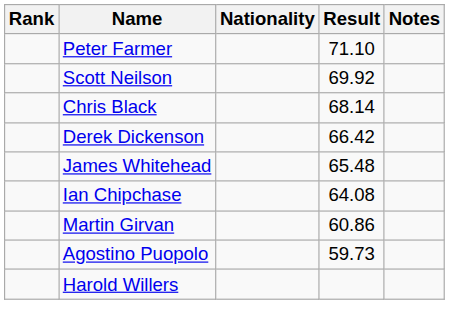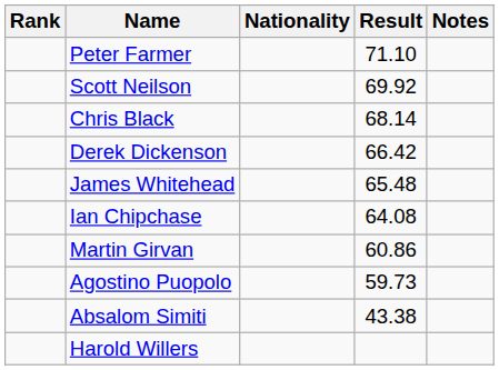 <table class="wikitable sortable" style=" text-align:center">
 <tr>
 <th>Rank</th>
 <th>Name</th>
 <th>Nationality</th>
 <th>Result</th>
 <th>Notes</th>
 </tr>
 <tr>
 <td></td>
 <td align=left><a href='#'>Peter Farmer</a></td>
 <td align=left></td>
 <td>71.10</td>
 <td></td>
 </tr>
 <tr>
 <td></td>
 <td align=left><a href='#'>Scott Neilson</a></td>
 <td align=left></td>
 <td>69.92</td>
 <td></td>
 </tr>
 <tr>
 <td></td>
 <td align=left><a href='#'>Chris Black</a></td>
 <td align=left></td>
 <td>68.14</td>
 <td></td>
 </tr>
 <tr>
 <td></td>
 <td align=left><a href='#'>Derek Dickenson</a></td>
 <td align=left></td>
 <td>66.42</td>
 <td></td>
 </tr>
 <tr>
 <td></td>
 <td align=left><a href='#'>James Whitehead</a></td>
 <td align=left></td>
 <td>65.48</td>
 <td></td>
 </tr>
 <tr>
 <td></td>
 <td align=left><a href='#'>Ian Chipchase</a></td>
 <td align=left></td>
 <td>64.08</td>
 <td></td>
 </tr>
 <tr>
 <td></td>
 <td align=left><a href='#'>Martin Girvan</a></td>
 <td align=left></td>
 <td>60.86</td>
 <td></td>
 </tr>
 <tr>
 <td></td>
 <td align=left><a href='#'>Agostino Puopolo</a></td>
 <td align=left></td>
 <td>59.73</td>
 <td></td>
 </tr>
 <tr>
 <td></td>
+<td align=left><a href='#'>Absalom Simiti</a></td>
+<td align=left></td>
+<td>43.38</td>
+<td></td>
+</tr>
+<tr>
+<td></td>
 <td align=left><a href='#'>Harold Willers</a></td>
 <td align=left></td>
 <td></td>
 <td></td>
 </tr>
 </table>
